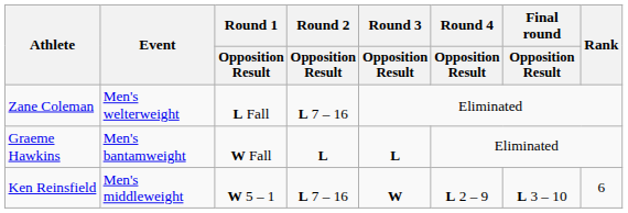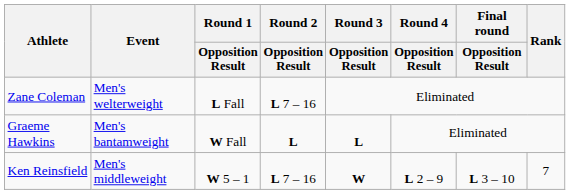 <table class="wikitable" style="font-size:90%;text-align:center;">
 <tr>
 <th rowspan=2>Athlete</th>
 <th rowspan=2>Event</th>
 <th>Round 1</th>
 <th>Round 2</th>
 <th>Round 3</th>
 <th>Round 4</th>
 <th>Final round</th>
 <th rowspan=2>Rank</th>
 </tr>
 <tr style="font-size:95%">
 <th>Opposition<br>Result</th>
 <th>Opposition<br>Result</th>
 <th>Opposition<br>Result</th>
 <th>Opposition<br>Result</th>
 <th>Opposition<br>Result</th>
 </tr>
 <tr>
 <td style="text-align:left;"><a href='#'>Zane Coleman</a></td>
 <td style="text-align:left;"><a href='#'>Men's welterweight</a></td>
 <td><br><strong>L</strong> Fall</td>
 <td><br><strong>L</strong> 7 – 16</td>
 <td colspan=5>Eliminated</td>
 </tr>
 <tr>
 <td style="text-align:left;"><a href='#'>Graeme Hawkins</a></td>
 <td style="text-align:left;"><a href='#'>Men's bantamweight</a></td>
 <td><br><strong>W</strong> Fall</td>
 <td><br><strong>L</strong> </td>
 <td><br><strong>L</strong> </td>
 <td colspan=4>Eliminated</td>
 </tr>
 <tr>
 <td style="text-align:left;"><a href='#'>Ken Reinsfield</a></td>
 <td style="text-align:left;"><a href='#'>Men's middleweight</a></td>
 <td><br><strong>W</strong> 5 – 1</td>
 <td><br><strong>L</strong> 7 – 16</td>
 <td><br><strong>W</strong> </td>
 <td><br><strong>L</strong> 2 – 9</td>
 <td><br><strong>L</strong> 3 – 10</td>
-<td>6</td>
+<td>7</td>
 </tr>
 </table>
